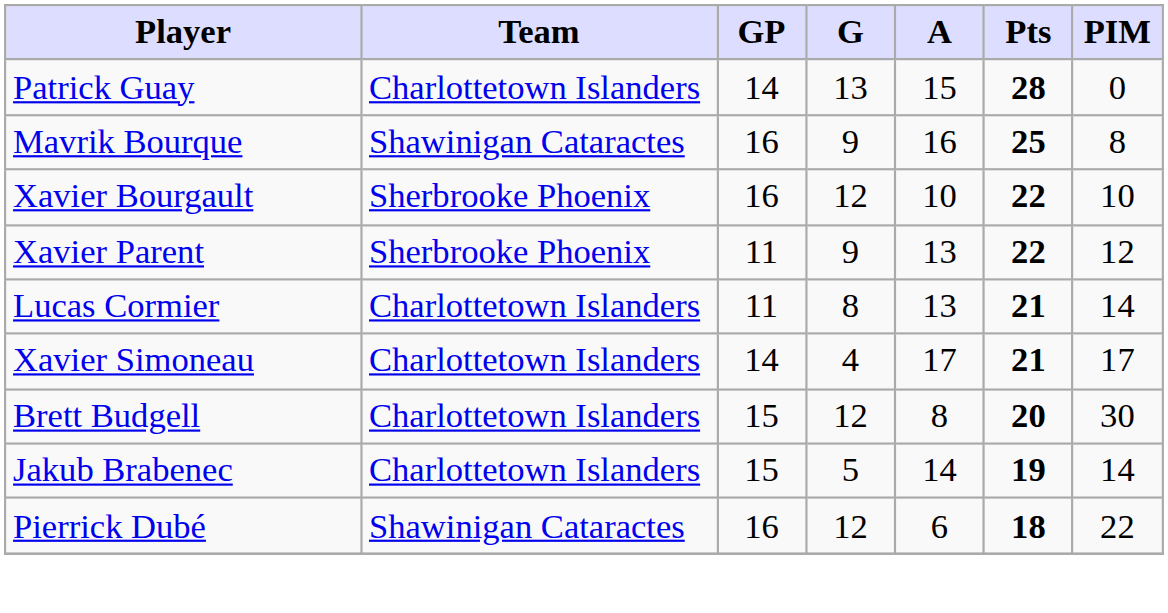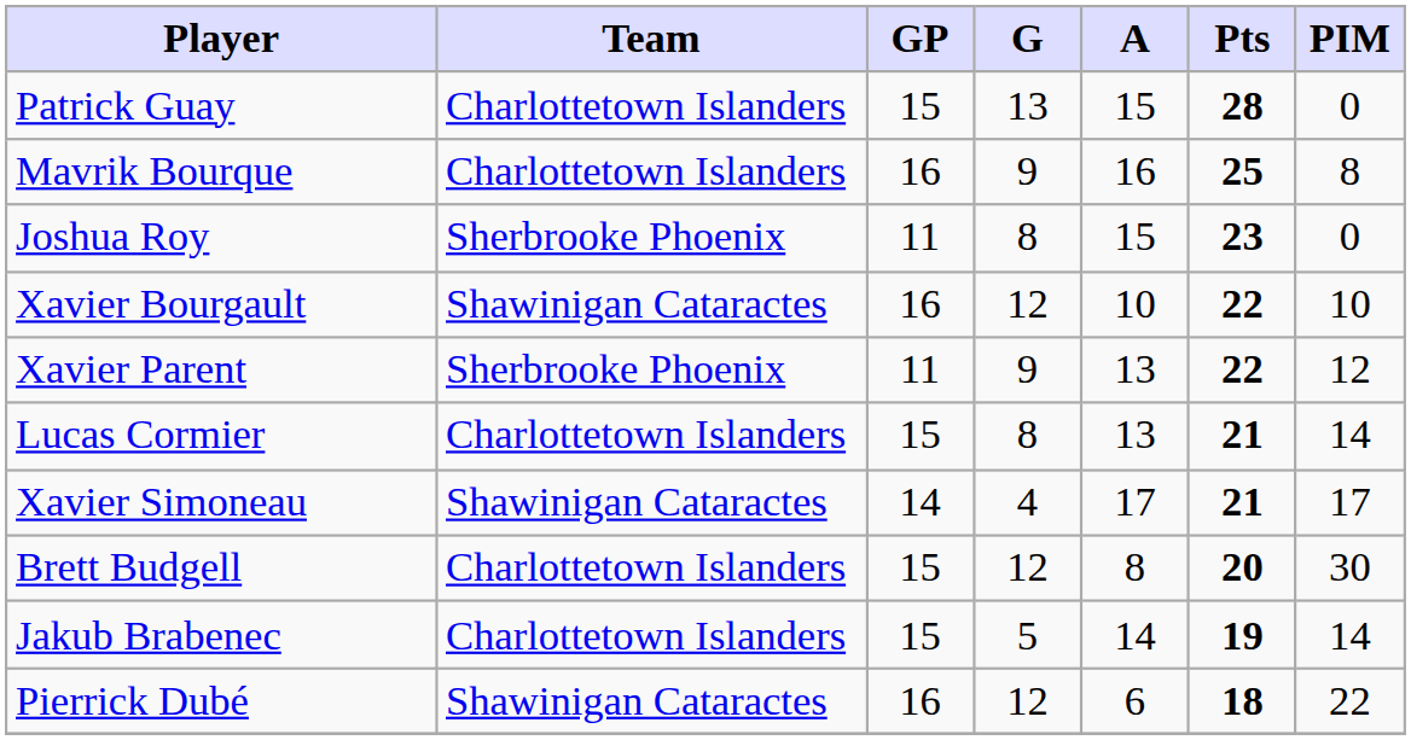 <table class="wikitable" style="text-align:center">
 <tr>
 <th style="background:#ddf; width:30%;">Player</th>
 <th style="background:#ddf; width:30%;">Team</th>
 <th style="background:#ddf; width:7.5%;">GP</th>
 <th style="background:#ddf; width:7.5%;">G</th>
 <th style="background:#ddf; width:7.5%;">A</th>
 <th style="background:#ddf; width:7.5%;">Pts</th>
 <th style="background:#ddf; width:7.5%;">PIM</th>
 </tr>
 <tr>
 <td align=left><a href='#'>Patrick Guay</a></td>
 <td align=left><a href='#'>Charlottetown Islanders</a></td>
-<td>14</td>
+<td>15</td>
 <td>13</td>
 <td>15</td>
 <td><strong>28</strong></td>
 <td>0</td>
 </tr>
 <tr>
 <td align=left><a href='#'>Mavrik Bourque</a></td>
-<td align=left><a href='#'>Shawinigan Cataractes</a></td>
+<td align=left><a href='#'>Charlottetown Islanders</a></td>
 <td>16</td>
 <td>9</td>
 <td>16</td>
 <td><strong>25</strong></td>
 <td>8</td>
 </tr>
 <tr>
+<td align=left><a href='#'>Joshua Roy</a></td>
+<td align=left><a href='#'>Sherbrooke Phoenix</a></td>
+<td>11</td>
+<td>8</td>
+<td>15</td>
+<td><strong>23</strong></td>
+<td>0</td>
+</tr>
+<tr>
 <td align=left><a href='#'>Xavier Bourgault</a></td>
-<td align=left><a href='#'>Sherbrooke Phoenix</a></td>
+<td align=left><a href='#'>Shawinigan Cataractes</a></td>
 <td>16</td>
 <td>12</td>
 <td>10</td>
 <td><strong>22</strong></td>
 <td>10</td>
 </tr>
 <tr>
 <td align=left><a href='#'>Xavier Parent</a></td>
 <td align=left><a href='#'>Sherbrooke Phoenix</a></td>
 <td>11</td>
 <td>9</td>
 <td>13</td>
 <td><strong>22</strong></td>
 <td>12</td>
 </tr>
 <tr>
 <td align=left><a href='#'>Lucas Cormier</a></td>
 <td align=left><a href='#'>Charlottetown Islanders</a></td>
-<td>11</td>
+<td>15</td>
 <td>8</td>
 <td>13</td>
 <td><strong>21</strong></td>
 <td>14</td>
 </tr>
 <tr>
 <td align=left><a href='#'>Xavier Simoneau</a></td>
-<td align=left><a href='#'>Charlottetown Islanders</a></td>
+<td align=left><a href='#'>Shawinigan Cataractes</a></td>
 <td>14</td>
 <td>4</td>
 <td>17</td>
 <td><strong>21</strong></td>
 <td>17</td>
 </tr>
 <tr>
 <td align=left><a href='#'>Brett Budgell</a></td>
 <td align=left><a href='#'>Charlottetown Islanders</a></td>
 <td>15</td>
 <td>12</td>
 <td>8</td>
 <td><strong>20</strong></td>
 <td>30</td>
 </tr>
 <tr>
 <td align=left><a href='#'>Jakub Brabenec</a></td>
 <td align=left><a href='#'>Charlottetown Islanders</a></td>
 <td>15</td>
 <td>5</td>
 <td>14</td>
 <td><strong>19</strong></td>
 <td>14</td>
 </tr>
 <tr>
 <td align=left><a href='#'>Pierrick Dubé</a></td>
 <td align=left><a href='#'>Shawinigan Cataractes</a></td>
 <td>16</td>
 <td>12</td>
 <td>6</td>
 <td><strong>18</strong></td>
 <td>22</td>
 </tr>
 <tr>
 </tr>
 </table>
